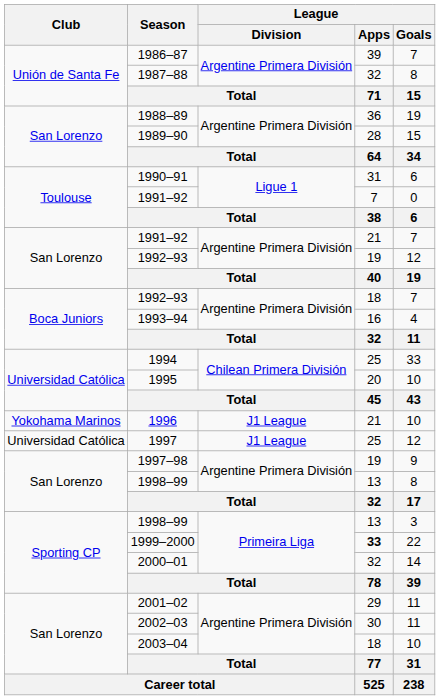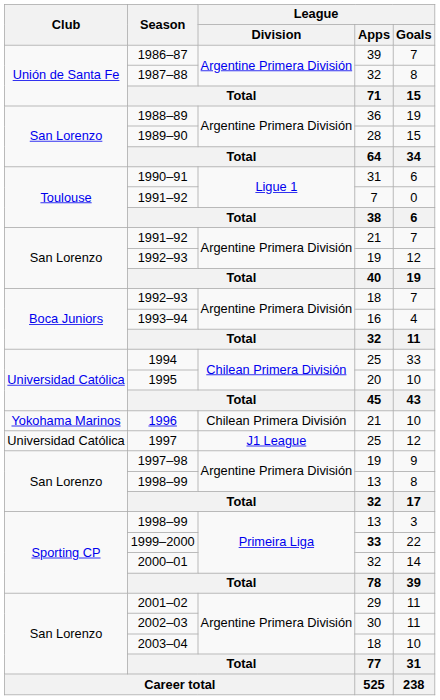 <table class="wikitable" style="text-align:center">
 <tr>
 <th rowspan="2">Club</th>
 <th rowspan="2">Season</th>
 <th colspan="3">League</th>
 </tr>
 <tr>
 <th>Division</th>
 <th>Apps</th>
 <th>Goals</th>
 </tr>
 <tr>
 <td rowspan="3"><a href='#'>Unión de Santa Fe</a></td>
 <td>1986–87</td>
 <td rowspan="2"><a href='#'>Argentine Primera División</a></td>
 <td>39</td>
 <td>7</td>
 </tr>
 <tr>
 <td>1987–88</td>
 <td>32</td>
 <td>8</td>
 </tr>
 <tr>
 <th colspan="2">Total</th>
 <th>71</th>
 <th>15</th>
 </tr>
 <tr>
 <td rowspan="3"><a href='#'>San Lorenzo</a></td>
 <td>1988–89</td>
 <td rowspan="2">Argentine Primera División</td>
 <td>36</td>
 <td>19</td>
 </tr>
 <tr>
 <td>1989–90</td>
 <td>28</td>
 <td>15</td>
 </tr>
 <tr>
 <th colspan="2">Total</th>
 <th>64</th>
 <th>34</th>
 </tr>
 <tr>
 <td rowspan="3"><a href='#'>Toulouse</a></td>
 <td>1990–91</td>
 <td rowspan="2"><a href='#'>Ligue 1</a></td>
 <td>31</td>
 <td>6</td>
 </tr>
 <tr>
 <td>1991–92</td>
 <td>7</td>
 <td>0</td>
 </tr>
 <tr>
 <th colspan="2">Total</th>
 <th>38</th>
 <th>6</th>
 </tr>
 <tr>
 <td rowspan="3">San Lorenzo</td>
 <td>1991–92</td>
 <td rowspan="2">Argentine Primera División</td>
 <td>21</td>
 <td>7</td>
 </tr>
 <tr>
 <td>1992–93</td>
 <td>19</td>
 <td>12</td>
 </tr>
 <tr>
 <th colspan="2">Total</th>
 <th>40</th>
 <th>19</th>
 </tr>
 <tr>
 <td rowspan="3"><a href='#'>Boca Juniors</a></td>
 <td>1992–93</td>
 <td rowspan="2">Argentine Primera División</td>
 <td>18</td>
 <td>7</td>
 </tr>
 <tr>
 <td>1993–94</td>
 <td>16</td>
 <td>4</td>
 </tr>
 <tr>
 <th colspan="2">Total</th>
 <th>32</th>
 <th>11</th>
 </tr>
 <tr>
 <td rowspan="3"><a href='#'>Universidad Católica</a></td>
 <td>1994</td>
 <td rowspan="2"><a href='#'>Chilean Primera División</a></td>
 <td>25</td>
 <td>33</td>
 </tr>
 <tr>
 <td>1995</td>
 <td>20</td>
 <td>10</td>
 </tr>
 <tr>
 <th colspan="2">Total</th>
 <th>45</th>
 <th>43</th>
 </tr>
 <tr>
 <td><a href='#'>Yokohama Marinos</a></td>
 <td><a href='#'>1996</a></td>
-<td><a href='#'>J1 League</a></td>
+<td>Chilean Primera División</td>
 <td>21</td>
 <td>10</td>
 </tr>
 <tr>
 <td>Universidad Católica</td>
 <td>1997</td>
 <td><a href='#'>J1 League</a></td>
 <td>25</td>
 <td>12</td>
 </tr>
 <tr>
 <td rowspan="3">San Lorenzo</td>
 <td>1997–98</td>
 <td rowspan="2">Argentine Primera División</td>
 <td>19</td>
 <td>9</td>
 </tr>
 <tr>
 <td>1998–99</td>
 <td>13</td>
 <td>8</td>
 </tr>
 <tr>
 <th colspan="2">Total</th>
 <th>32</th>
 <th>17</th>
 </tr>
 <tr>
 <td rowspan="4"><a href='#'>Sporting CP</a></td>
 <td>1998–99</td>
 <td rowspan="3"><a href='#'>Primeira Liga</a></td>
 <td>13</td>
 <td>3</td>
 </tr>
 <tr>
 <td>1999–2000</td>
 <td><strong>33</strong></td>
 <td>22</td>
 </tr>
 <tr>
 <td>2000–01</td>
 <td>32</td>
 <td>14</td>
 </tr>
 <tr>
 <th colspan="2">Total</th>
 <th>78</th>
 <th>39</th>
 </tr>
 <tr>
 <td rowspan="4">San Lorenzo</td>
 <td>2001–02</td>
 <td rowspan="3">Argentine Primera División</td>
 <td>29</td>
 <td>11</td>
 </tr>
 <tr>
 <td>2002–03</td>
 <td>30</td>
 <td>11</td>
 </tr>
 <tr>
 <td>2003–04</td>
 <td>18</td>
 <td>10</td>
 </tr>
 <tr>
 <th colspan="2">Total</th>
 <th>77</th>
 <th>31</th>
 </tr>
 <tr>
 <th colspan="3">Career total</th>
 <th>525</th>
 <th>238</th>
 </tr>
 </table>
